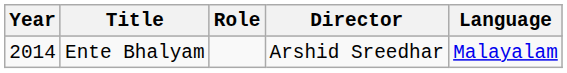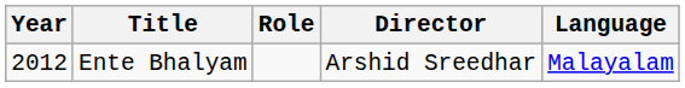 <table class="wikitable">
 <tr>
 <th>Year</th>
 <th>Title</th>
 <th>Role</th>
 <th>Director</th>
 <th>Language</th>
 </tr>
 <tr>
-<td>2014</td>
+<td>2012</td>
 <td>Ente Bhalyam</td>
 <td></td>
 <td>Arshid Sreedhar</td>
 <td><a href='#'>Malayalam</a></td>
 </tr>
 </table>
